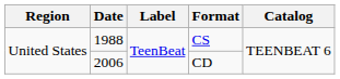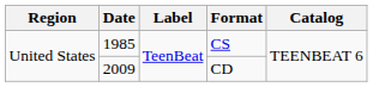 <table class="wikitable">
 <tr>
 <th>Region</th>
 <th>Date</th>
 <th>Label</th>
 <th>Format</th>
 <th>Catalog</th>
 </tr>
 <tr>
 <td rowspan="2">United States</td>
-<td>1988</td>
+<td>1985</td>
 <td rowspan="2"><a href='#'>TeenBeat</a></td>
 <td><a href='#'>CS</a></td>
 <td rowspan="2">TEENBEAT 6</td>
 </tr>
 <tr>
-<td>2006</td>
+<td>2009</td>
 <td>CD</td>
 </tr>
 </table>
